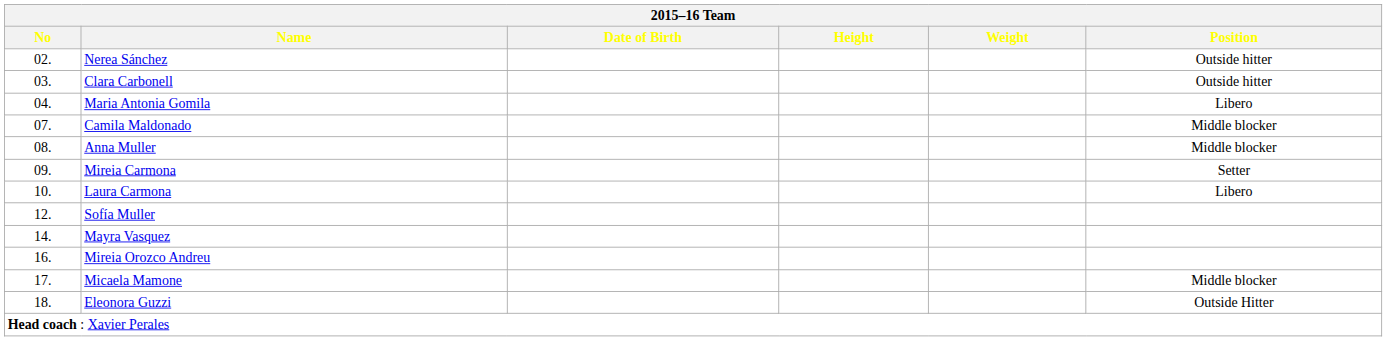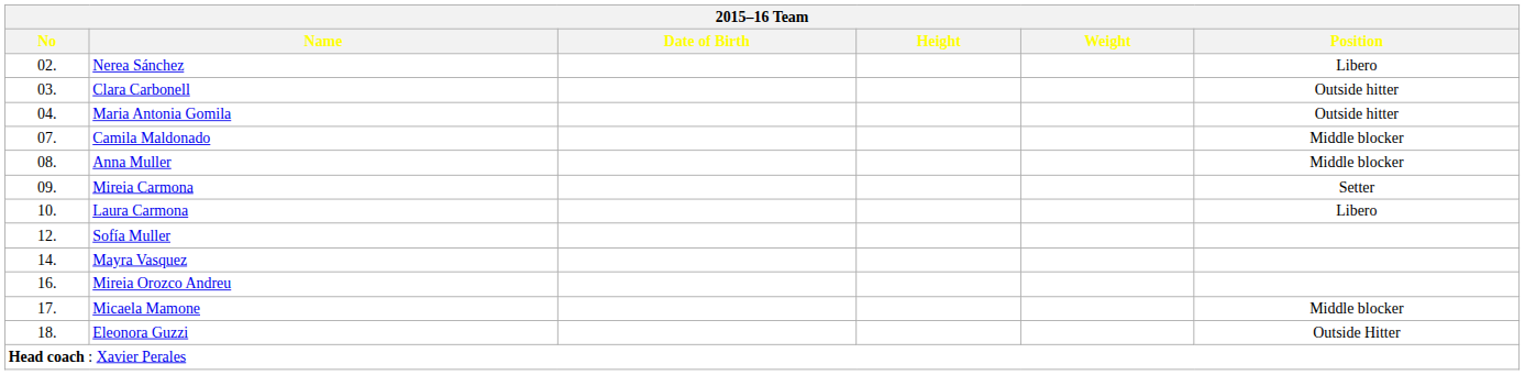 <table class="wikitable collapsible collapsed" style="width:100%;">
 <tr>
 <th colspan=6><strong>2015–16 Team</strong></th>
 </tr>
 <tr style="color:yellow;">
 <th style=" %; background:#;">No</th>
 <th style=" %; background:#;">Name</th>
 <th style=" %; background:#;">Date of Birth</th>
 <th style=" %; background:#;">Height</th>
 <th style=" %; background:#;">Weight</th>
 <th style=" %; background:#;">Position</th>
 </tr>
 <tr style="background:#ffffff">
 <td align="center">02.</td>
 <td> <a href='#'>Nerea Sánchez</a></td>
 <td align="center"></td>
 <td align="center"></td>
 <td align="center"></td>
-<td align="center">Outside hitter</td>
+<td align="center">Libero</td>
 </tr>
 <tr style="background:#ffffff">
 <td align="center">03.</td>
 <td> <a href='#'>Clara Carbonell</a></td>
 <td align="center"></td>
 <td align="center"></td>
 <td align="center"></td>
 <td align="center">Outside hitter</td>
 </tr>
 <tr style="background:#ffffff">
 <td align="center">04.</td>
 <td> <a href='#'>Maria Antonia Gomila</a></td>
 <td align="center"></td>
 <td align="center"></td>
 <td align="center"></td>
-<td align="center">Libero</td>
+<td align="center">Outside hitter</td>
 </tr>
 <tr style="background:#ffffff">
 <td align="center">07.</td>
 <td> <a href='#'>Camila Maldonado</a></td>
 <td align="center"></td>
 <td align="center"></td>
 <td align="center"></td>
 <td align="center">Middle blocker</td>
 </tr>
 <tr style="background:#ffffff">
 <td align="center">08.</td>
 <td> <a href='#'>Anna Muller</a></td>
 <td align="center"></td>
 <td align="center"></td>
 <td align="center"></td>
 <td align="center">Middle blocker</td>
 </tr>
 <tr style="background:#ffffff">
 <td align="center">09.</td>
 <td> <a href='#'>Mireia Carmona</a></td>
 <td align="center"></td>
 <td align="center"></td>
 <td align="center"></td>
 <td align="center">Setter</td>
 </tr>
 <tr style="background:#ffffff">
 <td align="center">10.</td>
 <td> <a href='#'>Laura Carmona</a></td>
 <td align="center"></td>
 <td align="center"></td>
 <td align="center"></td>
 <td align="center">Libero</td>
 </tr>
 <tr style="background:#ffffff">
 <td align="center">12.</td>
 <td> <a href='#'>Sofía Muller</a></td>
 <td align="center"></td>
 <td align="center"></td>
 <td align="center"></td>
 <td align="center"></td>
 </tr>
 <tr style="background:#ffffff">
 <td align="center">14.</td>
 <td> <a href='#'>Mayra Vasquez</a></td>
 <td align="center"></td>
 <td align="center"></td>
 <td align="center"></td>
 <td align="center"></td>
 </tr>
 <tr style="background:#ffffff">
 <td align="center">16.</td>
 <td> <a href='#'>Mireia Orozco Andreu</a></td>
 <td align="center"></td>
 <td align="center"></td>
 <td align="center"></td>
 <td align="center"></td>
 </tr>
 <tr style="background:#ffffff">
 <td align="center">17.</td>
 <td> <a href='#'>Micaela Mamone</a></td>
 <td align="center"></td>
 <td align="center"></td>
 <td align="center"></td>
 <td align="center">Middle blocker</td>
 </tr>
 <tr style="background:#ffffff">
 <td align="center">18.</td>
 <td> <a href='#'>Eleonora Guzzi</a></td>
 <td align="center"></td>
 <td align="center"></td>
 <td align="center"></td>
 <td align="center">Outside Hitter</td>
 </tr>
 <tr style="background:#ffffff">
 <td colspan=6><strong>Head coach</strong> :  <a href='#'>Xavier Perales</a></td>
 </tr>
 </table>
